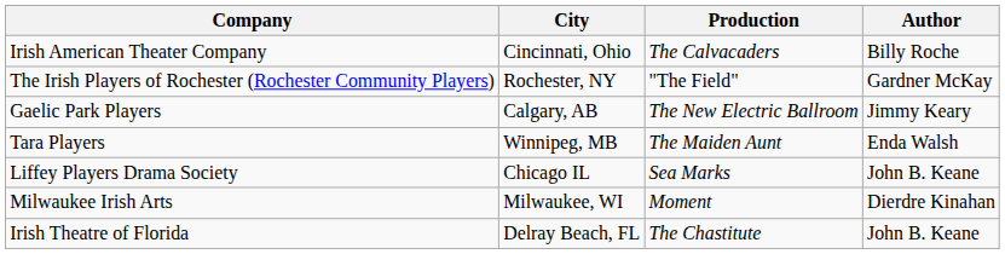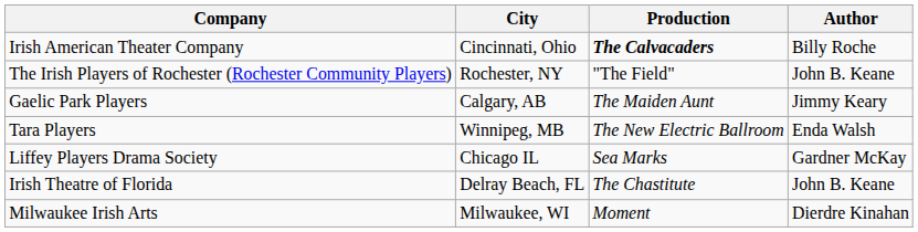 <table class="wikitable">
 <tr>
 <th>Company</th>
 <th>City</th>
 <th>Production</th>
 <th>Author</th>
 </tr>
 <tr>
 <td>Irish American Theater Company</td>
 <td>Cincinnati, Ohio</td>
-<td><em>The Calvacaders</em></td>
+<td><strong><em>The Calvacaders</em></strong></td>
 <td>Billy Roche</td>
 </tr>
 <tr>
 <td>The Irish Players of Rochester (<a href='#'>Rochester Community Players</a>)</td>
 <td>Rochester, NY</td>
 <td>"The Field"</td>
-<td>Gardner McKay</td>
+<td>John B. Keane</td>
 </tr>
 <tr>
 <td>Gaelic Park Players</td>
 <td>Calgary, AB</td>
-<td><em>The New Electric Ballroom</em></td>
+<td><em>The Maiden Aunt</em></td>
 <td>Jimmy Keary</td>
 </tr>
 <tr>
 <td>Tara Players</td>
 <td>Winnipeg, MB</td>
-<td><em>The Maiden Aunt</em></td>
+<td><em>The New Electric Ballroom</em></td>
 <td>Enda Walsh</td>
 </tr>
 <tr>
 <td>Liffey Players Drama Society</td>
 <td>Chicago IL</td>
 <td><em>Sea Marks</em></td>
+<td>Gardner McKay</td>
+</tr>
+<tr>
+<td>Irish Theatre of Florida</td>
+<td>Delray Beach, FL</td>
+<td><em>The Chastitute</em></td>
 <td>John B. Keane</td>
 </tr>
 <tr>
 <td>Milwaukee Irish Arts</td>
 <td>Milwaukee, WI</td>
 <td><em>Moment</em></td>
 <td>Dierdre Kinahan</td>
 </tr>
-<tr>
-<td>Irish Theatre of Florida</td>
-<td>Delray Beach, FL</td>
-<td><em>The Chastitute</em></td>
-<td>John B. Keane</td>
-</tr>
 </table>
